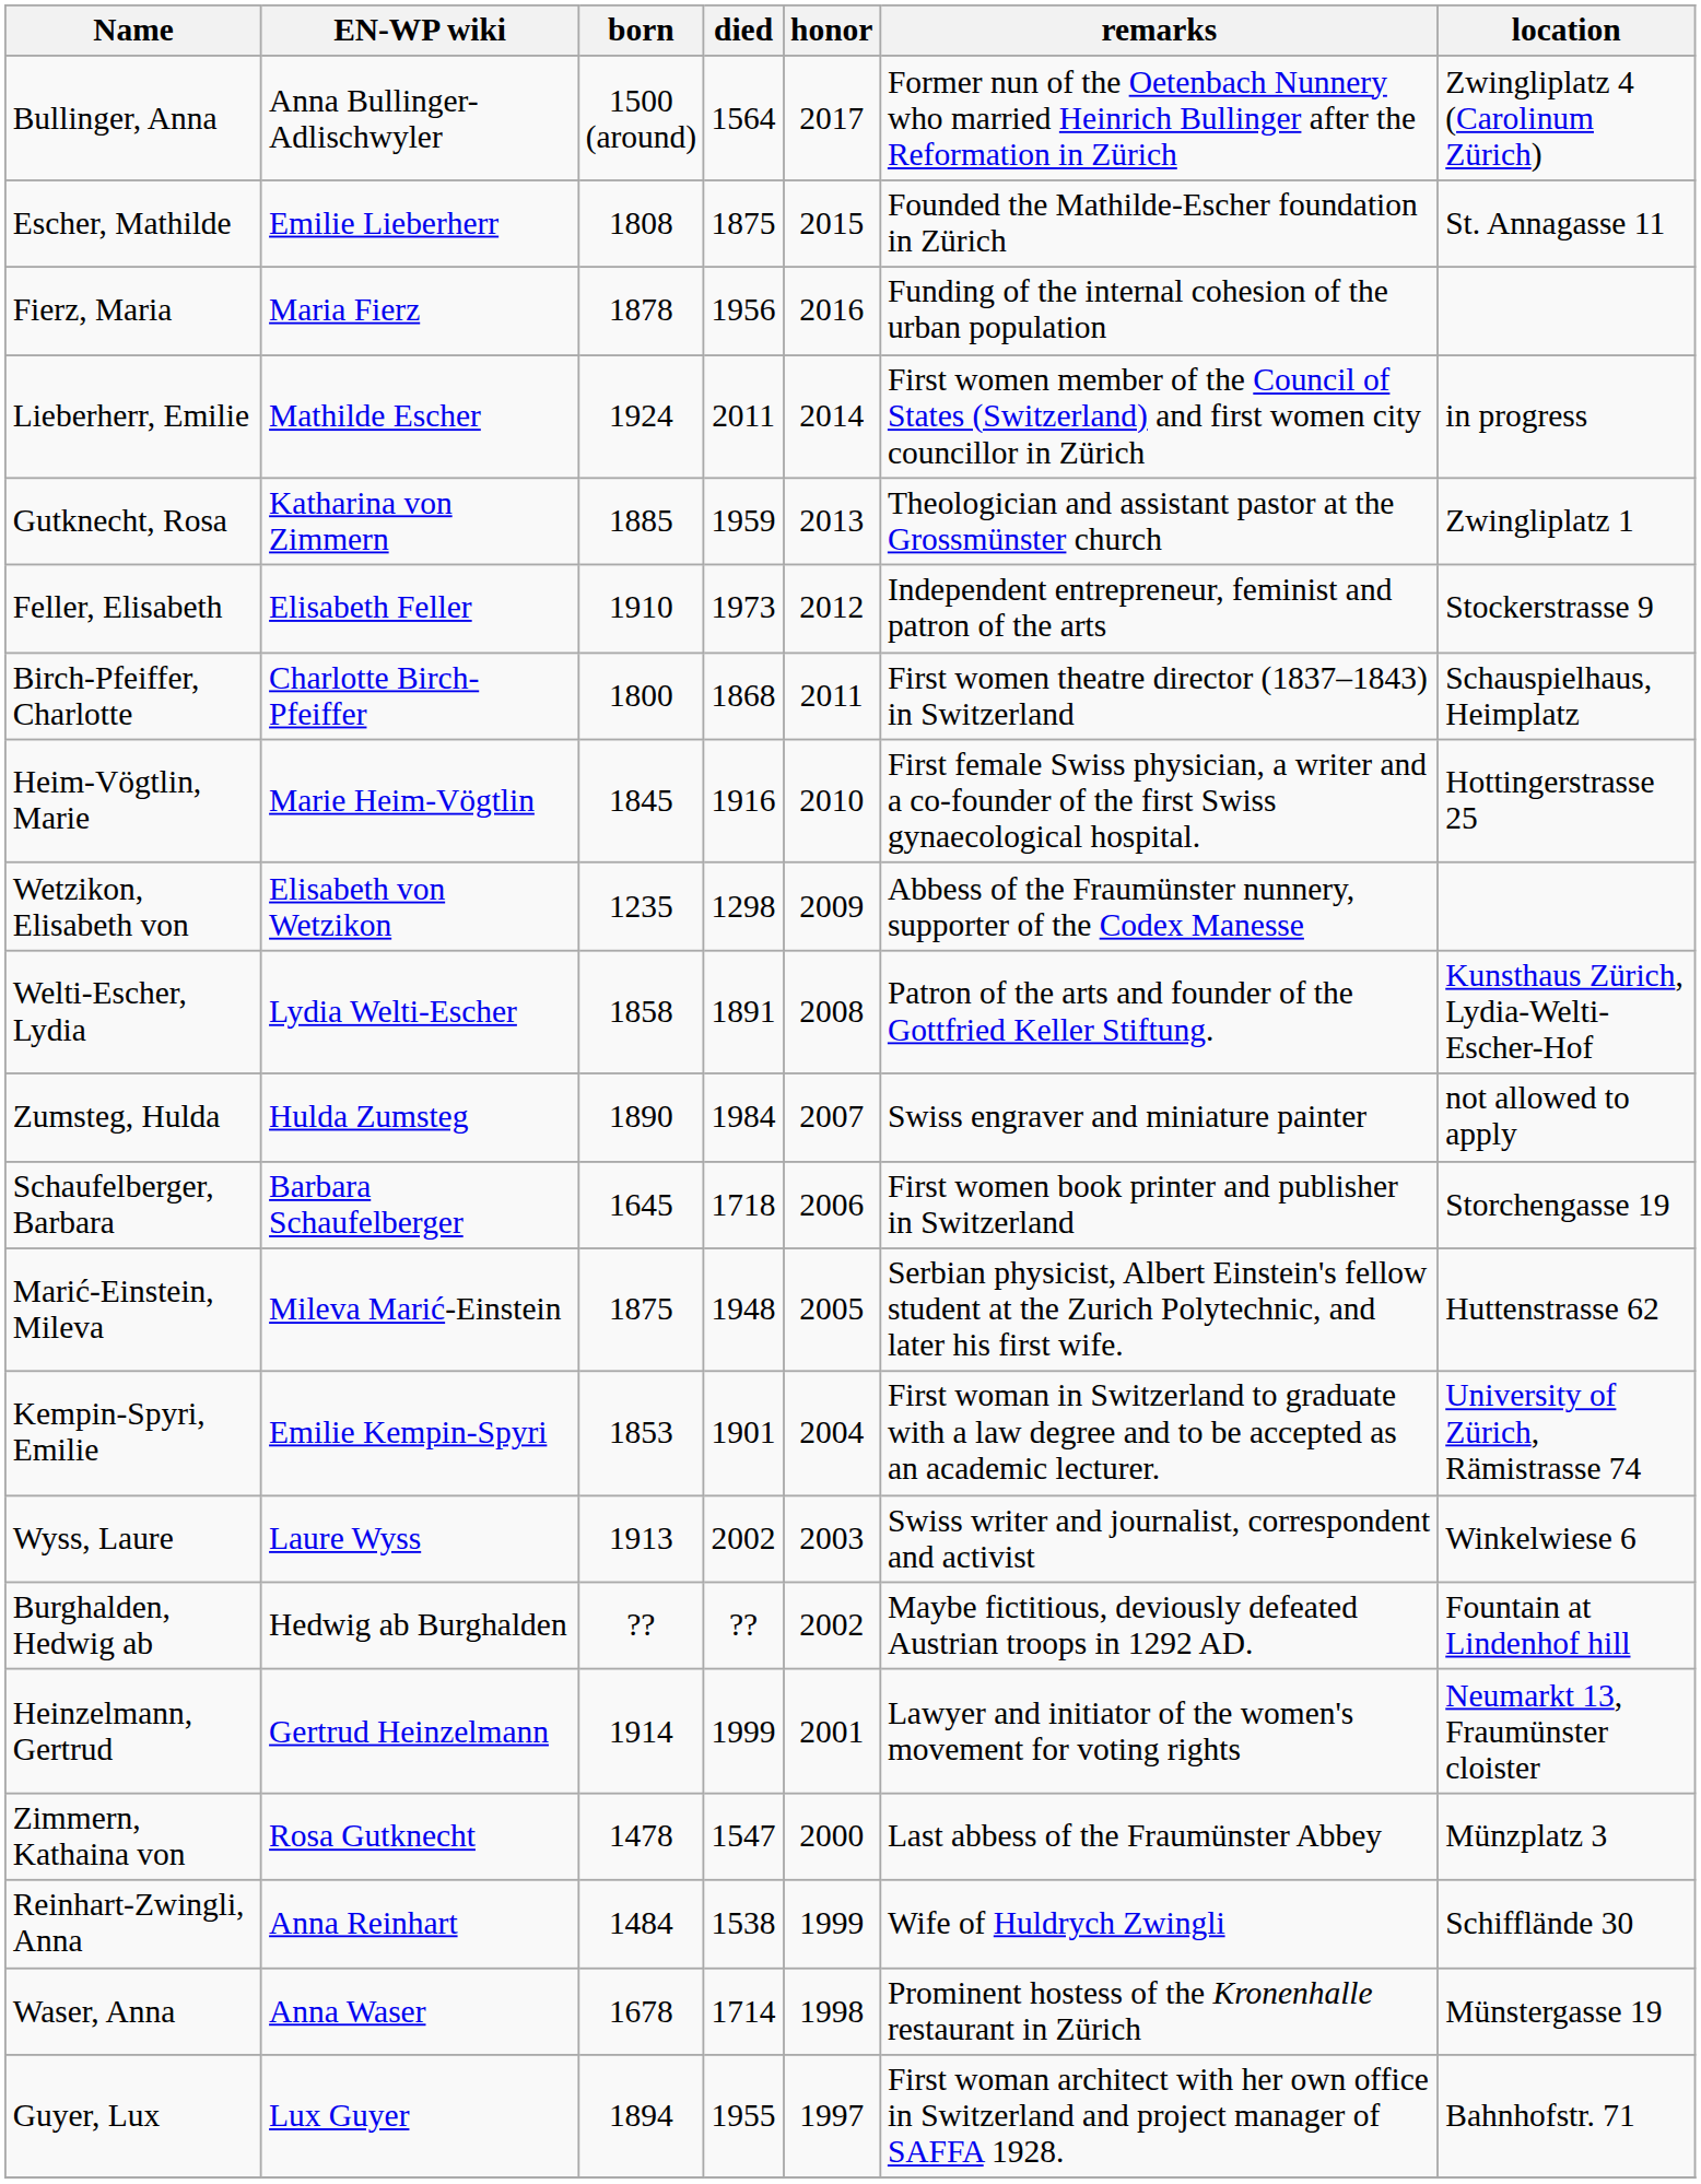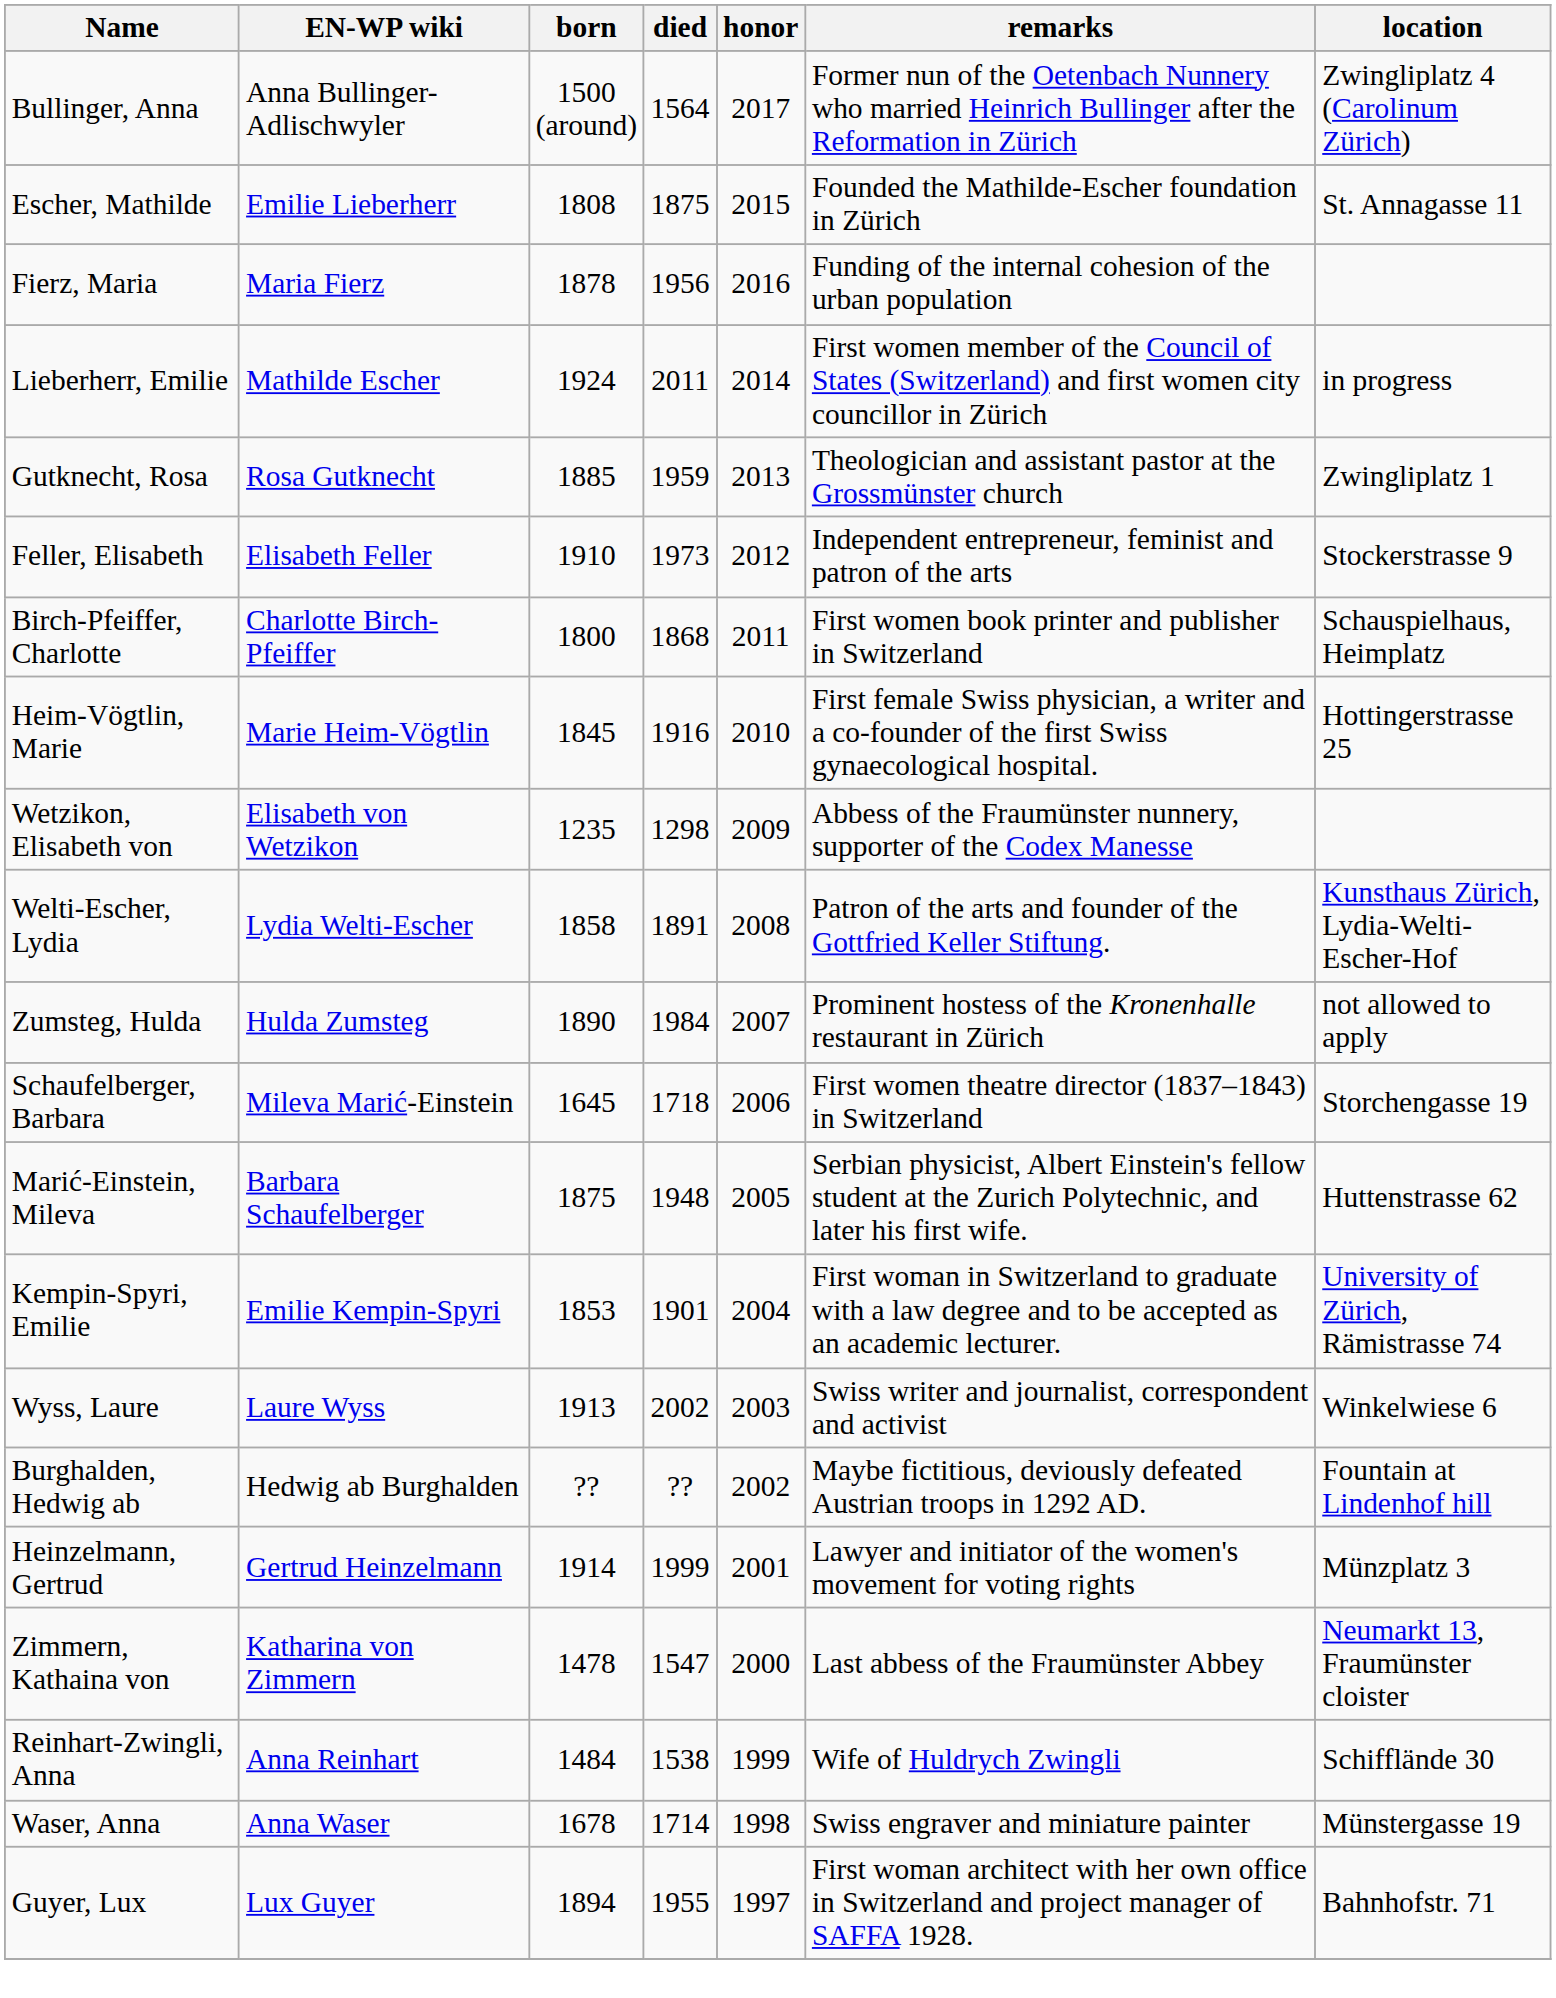 <table class="wikitable sortable">
 <tr>
 <th width="120">Name</th>
 <th width="150">EN-WP wiki</th>
 <th width="12">born</th>
 <th width="12">died</th>
 <th width="12">honor</th>
 <th width="270">remarks</th>
 <th width="120">location</th>
 </tr>
 <tr ->
 <td>Bullinger, Anna</td>
 <td>Anna Bullinger-Adlischwyler</td>
 <td align=middle>1500 (around)</td>
 <td align=middle>1564</td>
 <td align=middle>2017</td>
 <td>Former nun of the <a href='#'>Oetenbach Nunnery</a> who married <a href='#'>Heinrich Bullinger</a> after the <a href='#'>Reformation in Zürich</a></td>
 <td>Zwingliplatz 4 (<a href='#'>Carolinum Zürich</a>) </td>
 </tr>
 <tr ->
 <td>Escher,  Mathilde</td>
 <td><a href='#'>Emilie Lieberherr</a></td>
 <td align=middle>1808</td>
 <td align=middle>1875</td>
 <td align=middle>2015</td>
 <td>Founded the Mathilde-Escher foundation in Zürich</td>
 <td>St. Annagasse 11 </td>
 </tr>
 <tr ->
 <td>Fierz, Maria</td>
 <td><a href='#'>Maria Fierz</a></td>
 <td align=middle>1878</td>
 <td align=middle>1956</td>
 <td align=middle>2016</td>
 <td>Funding of the  internal cohesion of the urban population</td>
 <td></td>
 </tr>
 <tr ->
 <td>Lieberherr, Emilie</td>
 <td><a href='#'>Mathilde Escher</a></td>
 <td align=middle>1924</td>
 <td align=middle>2011</td>
 <td align=middle>2014</td>
 <td>First women member of the <a href='#'>Council of States (Switzerland)</a> and first women city councillor in Zürich</td>
 <td>in progress</td>
 </tr>
 <tr ->
 <td>Gutknecht, Rosa</td>
-<td><a href='#'>Katharina von Zimmern</a></td>
+<td><a href='#'>Rosa Gutknecht</a></td>
 <td align=middle>1885</td>
 <td align=middle>1959</td>
 <td align=middle>2013</td>
 <td>Theologician and assistant pastor at the <a href='#'>Grossmünster</a> church</td>
 <td>Zwingliplatz 1</td>
 </tr>
 <tr ->
 <td>Feller, Elisabeth</td>
 <td><a href='#'>Elisabeth Feller</a></td>
 <td align=middle>1910</td>
 <td align=middle>1973</td>
 <td align=middle>2012</td>
 <td>Independent entrepreneur, feminist and patron of the arts</td>
 <td>Stockerstrasse 9</td>
 </tr>
 <tr ->
 <td>Birch-Pfeiffer, Charlotte</td>
 <td><a href='#'>Charlotte Birch-Pfeiffer</a></td>
 <td align=middle>1800</td>
 <td align=middle>1868</td>
 <td align=middle>2011</td>
-<td>First women theatre director (1837–1843) in Switzerland</td>
+<td>First women book printer and publisher in Switzerland</td>
 <td>Schauspielhaus, Heimplatz</td>
 </tr>
 <tr ->
 <td>Heim-Vögtlin, Marie</td>
 <td><a href='#'>Marie Heim-Vögtlin</a></td>
 <td align=middle>1845</td>
 <td align=middle>1916</td>
 <td align=middle>2010</td>
 <td>First female Swiss physician, a writer and a co-founder of the first Swiss gynaecological hospital.</td>
 <td>Hottingerstrasse 25</td>
 </tr>
 <tr ->
 <td>Wetzikon, Elisabeth von</td>
 <td><a href='#'>Elisabeth von Wetzikon</a></td>
 <td align=middle>1235</td>
 <td align=middle>1298</td>
 <td align=middle>2009</td>
 <td>Abbess of the Fraumünster nunnery, supporter of the <a href='#'>Codex Manesse</a></td>
 <td></td>
 </tr>
 <tr ->
 <td>Welti-Escher, Lydia</td>
 <td><a href='#'>Lydia Welti-Escher</a></td>
 <td align=middle>1858</td>
 <td align=middle>1891</td>
 <td align=middle>2008</td>
 <td>Patron of the arts and founder of the <a href='#'>Gottfried Keller Stiftung</a>.</td>
 <td><a href='#'>Kunsthaus Zürich</a>, Lydia-Welti-Escher-Hof </td>
 </tr>
 <tr ->
 <td>Zumsteg, Hulda</td>
 <td><a href='#'>Hulda Zumsteg</a></td>
 <td align=middle>1890</td>
 <td align=middle>1984</td>
 <td align=middle>2007</td>
-<td>Swiss engraver and miniature painter</td>
+<td>Prominent hostess of the <em>Kronenhalle</em> restaurant in Zürich</td>
 <td>not allowed to apply</td>
 </tr>
 <tr ->
 <td>Schaufelberger, Barbara</td>
-<td><a href='#'>Barbara Schaufelberger</a></td>
+<td><a href='#'>Mileva Marić</a>-Einstein</td>
 <td align=middle>1645</td>
 <td align=middle>1718</td>
 <td align=middle>2006</td>
-<td>First women book printer and publisher in Switzerland</td>
+<td>First women theatre director (1837–1843) in Switzerland</td>
 <td>Storchengasse 19</td>
 </tr>
 <tr ->
 <td>Marić-Einstein, Mileva</td>
-<td><a href='#'>Mileva Marić</a>-Einstein</td>
+<td><a href='#'>Barbara Schaufelberger</a></td>
 <td align=middle>1875</td>
 <td align=middle>1948</td>
 <td align=middle>2005</td>
 <td>Serbian physicist, Albert Einstein's fellow student at the Zurich Polytechnic, and later his first wife.</td>
 <td>Huttenstrasse 62</td>
 </tr>
 <tr ->
 <td>Kempin-Spyri, Emilie</td>
 <td><a href='#'>Emilie Kempin-Spyri</a></td>
 <td align=middle>1853</td>
 <td align=middle>1901</td>
 <td align=middle>2004</td>
 <td>First woman in Switzerland to graduate with a law degree and to be accepted as an academic lecturer.</td>
 <td><a href='#'>University of Zürich</a>, Rämistrasse 74</td>
 </tr>
 <tr ->
 <td>Wyss, Laure</td>
 <td><a href='#'>Laure Wyss</a></td>
 <td align=middle>1913</td>
 <td align=middle>2002</td>
 <td align=middle>2003</td>
 <td>Swiss writer and journalist, correspondent and activist</td>
 <td>Winkelwiese 6</td>
 </tr>
 <tr ->
 <td>Burghalden, Hedwig ab</td>
 <td>Hedwig ab Burghalden</td>
 <td align=middle>??</td>
 <td align=middle>??</td>
 <td align=middle>2002</td>
 <td>Maybe fictitious, deviously defeated Austrian troops in 1292 AD.</td>
 <td>Fountain at <a href='#'>Lindenhof hill</a></td>
 </tr>
 <tr ->
 <td>Heinzelmann, Gertrud</td>
 <td><a href='#'>Gertrud Heinzelmann</a></td>
 <td align=middle>1914</td>
 <td align=middle>1999</td>
 <td align=middle>2001</td>
 <td>Lawyer and initiator of the women's movement for voting rights</td>
-<td><a href='#'>Neumarkt 13</a>, Fraumünster cloister</td>
+<td>Münzplatz 3</td>
 </tr>
 <tr ->
 <td>Zimmern, Kathaina von</td>
-<td><a href='#'>Rosa Gutknecht</a></td>
+<td><a href='#'>Katharina von Zimmern</a></td>
 <td align=middle>1478</td>
 <td align=middle>1547</td>
 <td align=middle>2000</td>
 <td>Last abbess of the Fraumünster Abbey</td>
-<td>Münzplatz 3</td>
+<td><a href='#'>Neumarkt 13</a>, Fraumünster cloister</td>
 </tr>
 <tr ->
 <td>Reinhart-Zwingli, Anna</td>
 <td><a href='#'>Anna Reinhart</a></td>
 <td align=middle>1484</td>
 <td align=middle>1538</td>
 <td align=middle>1999</td>
 <td>Wife of <a href='#'>Huldrych Zwingli</a></td>
 <td>Schifflände 30</td>
 </tr>
 <tr ->
 <td>Waser, Anna</td>
 <td><a href='#'>Anna Waser</a></td>
 <td align=middle>1678</td>
 <td align=middle>1714</td>
 <td align=middle>1998</td>
-<td>Prominent hostess of the <em>Kronenhalle</em> restaurant in Zürich</td>
+<td>Swiss engraver and miniature painter</td>
 <td>Münstergasse 19</td>
 </tr>
 <tr ->
 <td>Guyer, Lux</td>
 <td><a href='#'>Lux Guyer</a></td>
 <td align=middle>1894</td>
 <td align=middle>1955</td>
 <td align=middle>1997</td>
 <td>First woman architect with her own office in Switzerland and project manager of <a href='#'>SAFFA</a> 1928.</td>
 <td>Bahnhofstr. 71</td>
 </tr>
 <tr ->
 </tr>
 </table>
